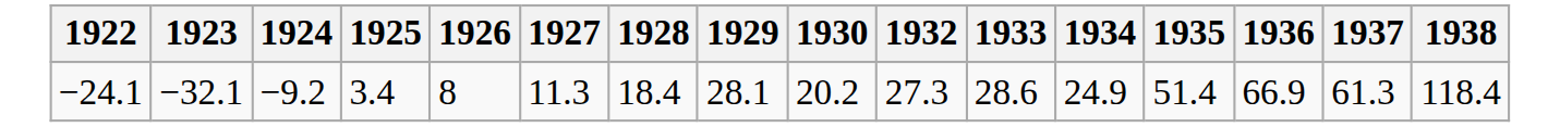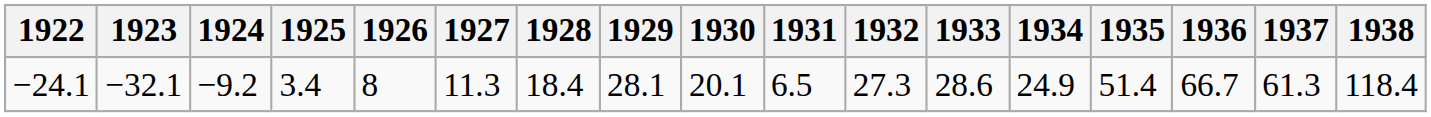 <table class="wikitable" style="margin: 1em auto 1em auto;">
 <tr>
 <th>1922</th>
 <th>1923</th>
 <th>1924</th>
 <th>1925</th>
 <th>1926</th>
 <th>1927</th>
 <th>1928</th>
 <th>1929</th>
 <th>1930</th>
+<th>1931</th>
 <th>1932</th>
 <th>1933</th>
 <th>1934</th>
 <th>1935</th>
 <th>1936</th>
 <th>1937</th>
 <th>1938</th>
 </tr>
 <tr>
 <td>−24.1</td>
 <td>−32.1</td>
 <td>−9.2</td>
 <td>3.4</td>
 <td>8</td>
 <td>11.3</td>
 <td>18.4</td>
 <td>28.1</td>
-<td>20.2</td>
+<td>20.1</td>
+<td>6.5</td>
 <td>27.3</td>
 <td>28.6</td>
 <td>24.9</td>
 <td>51.4</td>
-<td>66.9</td>
+<td>66.7</td>
 <td>61.3</td>
 <td>118.4</td>
 </tr>
 </table>
